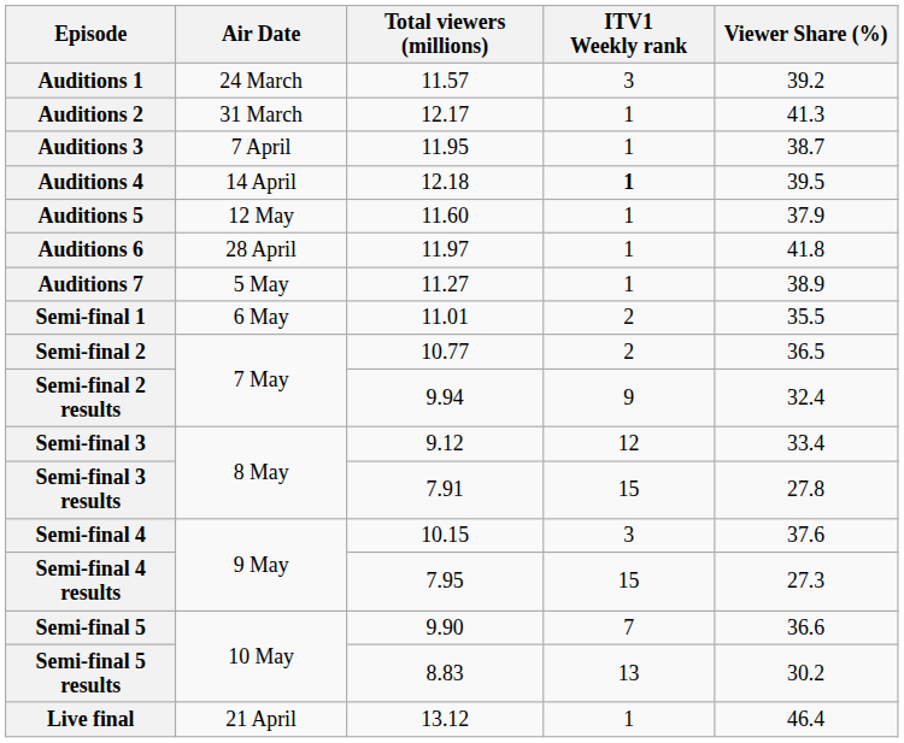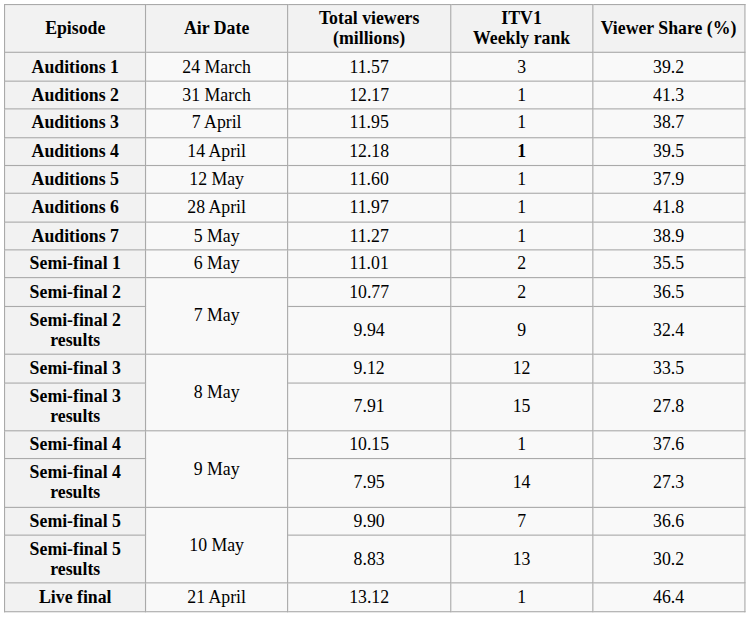 <table class="wikitable sortable" style="text-align:center;">
 <tr>
 <th scope="col" style="width:120px;">Episode</th>
 <th scope="col" style="width:120px;">Air Date</th>
 <th scope="col" style="width:140px;">Total viewers (millions) </th>
 <th scope="col" style="width:120px;">ITV1<br>Weekly rank </th>
 <th scope="col" style="width:130px;">Viewer Share (%)</th>
 </tr>
 <tr>
 <th scope="row">Auditions 1</th>
 <td>24 March</td>
 <td>11.57</td>
 <td>3</td>
 <td>39.2 </td>
 </tr>
 <tr>
 <th scope="row">Auditions 2</th>
 <td>31 March</td>
 <td>12.17</td>
 <td>1</td>
 <td>41.3 </td>
 </tr>
 <tr>
 <th scope="row">Auditions 3</th>
 <td>7 April</td>
 <td>11.95</td>
 <td>1</td>
 <td>38.7 </td>
 </tr>
 <tr>
 <th scope="row">Auditions 4</th>
 <td>14 April</td>
 <td>12.18</td>
 <td><strong>1</strong></td>
 <td>39.5 </td>
 </tr>
 <tr>
 <th scope="row">Auditions 5</th>
 <td>12 May</td>
 <td>11.60</td>
 <td>1</td>
 <td>37.9 </td>
 </tr>
 <tr>
 <th scope="row">Auditions 6</th>
 <td>28 April</td>
 <td>11.97</td>
 <td>1</td>
 <td>41.8 </td>
 </tr>
 <tr>
 <th scope="row">Auditions 7</th>
 <td>5 May</td>
 <td>11.27</td>
 <td>1</td>
 <td>38.9 </td>
 </tr>
 <tr>
 <th scope="row">Semi-final 1</th>
 <td>6 May</td>
 <td>11.01</td>
 <td>2</td>
 <td>35.5 </td>
 </tr>
 <tr>
 <th scope="row">Semi-final 2</th>
 <td rowspan="2">7 May</td>
 <td>10.77</td>
 <td>2</td>
 <td>36.5 </td>
 </tr>
 <tr>
 <th scope="row">Semi-final 2 results</th>
 <td>9.94</td>
 <td>9</td>
 <td>32.4 </td>
 </tr>
 <tr>
 <th scope="row">Semi-final 3</th>
 <td rowspan="2">8 May</td>
 <td>9.12</td>
 <td>12</td>
-<td>33.4 </td>
+<td>33.5 </td>
 </tr>
 <tr>
 <th scope="row">Semi-final 3 results</th>
 <td>7.91</td>
 <td>15</td>
 <td>27.8 </td>
 </tr>
 <tr>
 <th scope="row">Semi-final 4</th>
 <td rowspan="2">9 May</td>
 <td>10.15</td>
-<td>3</td>
+<td>1</td>
 <td>37.6 </td>
 </tr>
 <tr>
 <th scope="row">Semi-final 4 results</th>
 <td>7.95</td>
-<td>15</td>
+<td>14</td>
 <td>27.3 </td>
 </tr>
 <tr>
 <th scope="row">Semi-final 5</th>
 <td rowspan="2">10 May</td>
 <td>9.90</td>
 <td>7</td>
 <td>36.6 </td>
 </tr>
 <tr>
 <th scope="row">Semi-final 5 results</th>
 <td>8.83</td>
 <td>13</td>
 <td>30.2 </td>
 </tr>
 <tr>
 <th scope="row">Live final</th>
 <td>21 April</td>
 <td>13.12</td>
 <td>1</td>
 <td>46.4 </td>
 </tr>
 </table>
